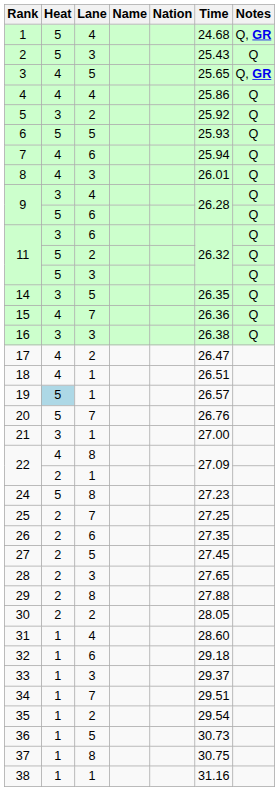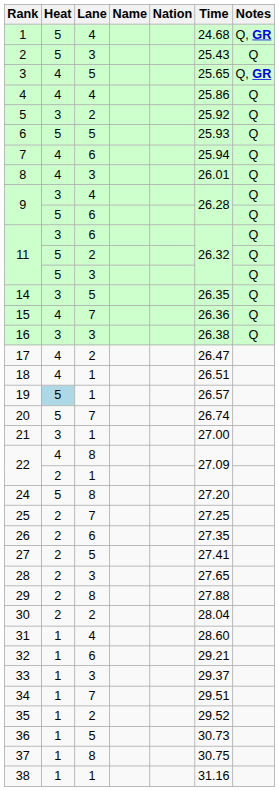 <table class="wikitable sortable" style="text-align:center">
 <tr>
 <th>Rank</th>
 <th>Heat</th>
 <th>Lane</th>
 <th>Name</th>
 <th>Nation</th>
 <th>Time</th>
 <th>Notes</th>
 </tr>
 <tr bgcolor=ccffcc>
 <td>1</td>
 <td>5</td>
 <td>4</td>
 <td align="left"></td>
 <td align="left"></td>
 <td>24.68</td>
 <td>Q, <strong><a href='#'>GR</a></strong></td>
 </tr>
 <tr bgcolor=ccffcc>
 <td>2</td>
 <td>5</td>
 <td>3</td>
 <td align="left"></td>
 <td align="left"></td>
 <td>25.43</td>
 <td>Q</td>
 </tr>
 <tr bgcolor=ccffcc>
 <td>3</td>
 <td>4</td>
 <td>5</td>
 <td align="left"></td>
 <td align="left"></td>
 <td>25.65</td>
 <td>Q, <strong><a href='#'>GR</a></strong></td>
 </tr>
 <tr bgcolor=ccffcc>
 <td>4</td>
 <td>4</td>
 <td>4</td>
 <td align="left"></td>
 <td align="left"></td>
 <td>25.86</td>
 <td>Q</td>
 </tr>
 <tr bgcolor=ccffcc>
 <td>5</td>
 <td>3</td>
 <td>2</td>
 <td align="left"></td>
 <td align="left"></td>
 <td>25.92</td>
 <td>Q</td>
 </tr>
 <tr bgcolor=ccffcc>
 <td>6</td>
 <td>5</td>
 <td>5</td>
 <td align="left"></td>
 <td align="left"></td>
 <td>25.93</td>
 <td>Q</td>
 </tr>
 <tr bgcolor=ccffcc>
 <td>7</td>
 <td>4</td>
 <td>6</td>
 <td align="left"></td>
 <td align="left"></td>
 <td>25.94</td>
 <td>Q</td>
 </tr>
 <tr bgcolor=ccffcc>
 <td>8</td>
 <td>4</td>
 <td>3</td>
 <td align="left"></td>
 <td align="left"></td>
 <td>26.01</td>
 <td>Q</td>
 </tr>
 <tr bgcolor=ccffcc>
 <td rowspan=2>9</td>
 <td>3</td>
 <td>4</td>
 <td align="left"></td>
 <td align="left"></td>
 <td rowspan=2>26.28</td>
 <td>Q</td>
 </tr>
 <tr bgcolor=ccffcc>
 <td>5</td>
 <td>6</td>
 <td align="left"></td>
 <td align="left"></td>
 <td>Q</td>
 </tr>
 <tr bgcolor=ccffcc>
 <td rowspan=3>11</td>
 <td>3</td>
 <td>6</td>
 <td align="left"></td>
 <td align="left"></td>
 <td rowspan=3>26.32</td>
 <td>Q</td>
 </tr>
 <tr bgcolor=ccffcc>
 <td>5</td>
 <td>2</td>
 <td align="left"></td>
 <td align="left"></td>
 <td>Q</td>
 </tr>
 <tr bgcolor=ccffcc>
 <td>5</td>
 <td>3</td>
 <td align="left"></td>
 <td align="left"></td>
 <td>Q</td>
 </tr>
 <tr bgcolor=ccffcc>
 <td>14</td>
 <td>3</td>
 <td>5</td>
 <td align="left"></td>
 <td align="left"></td>
 <td>26.35</td>
 <td>Q</td>
 </tr>
 <tr bgcolor=ccffcc>
 <td>15</td>
 <td>4</td>
 <td>7</td>
 <td align="left"></td>
 <td align="left"></td>
 <td>26.36</td>
 <td>Q</td>
 </tr>
 <tr bgcolor=ccffcc>
 <td>16</td>
 <td>3</td>
 <td>3</td>
 <td align="left"></td>
 <td align="left"></td>
 <td>26.38</td>
 <td>Q</td>
 </tr>
 <tr>
 <td>17</td>
 <td>4</td>
 <td>2</td>
 <td align="left"></td>
 <td align="left"></td>
 <td>26.47</td>
 <td></td>
 </tr>
 <tr>
 <td>18</td>
 <td>4</td>
 <td>1</td>
 <td align="left"></td>
 <td align="left"></td>
 <td>26.51</td>
 <td></td>
 </tr>
 <tr>
 <td>19</td>
 <td style="background: lightblue;">5</td>
 <td>1</td>
 <td align="left"></td>
 <td align="left"></td>
 <td>26.57</td>
 <td></td>
 </tr>
 <tr>
 <td>20</td>
 <td>5</td>
 <td>7</td>
 <td align="left"></td>
 <td align="left"></td>
-<td>26.76</td>
+<td>26.74</td>
 <td></td>
 </tr>
 <tr>
 <td>21</td>
 <td>3</td>
 <td>1</td>
 <td align="left"></td>
 <td align="left"></td>
 <td>27.00</td>
 <td></td>
 </tr>
 <tr>
 <td rowspan=2>22</td>
 <td>4</td>
 <td>8</td>
 <td align="left"></td>
 <td align="left"></td>
 <td rowspan=2>27.09</td>
 <td></td>
 </tr>
 <tr>
 <td>2</td>
 <td>1</td>
 <td align="left"></td>
 <td align="left"></td>
 <td></td>
 </tr>
 <tr>
 <td>24</td>
 <td>5</td>
 <td>8</td>
 <td align="left"></td>
 <td align="left"></td>
-<td>27.23</td>
+<td>27.20</td>
 <td></td>
 </tr>
 <tr>
 <td>25</td>
 <td>2</td>
 <td>7</td>
 <td align="left"></td>
 <td align="left"></td>
 <td>27.25</td>
 <td></td>
 </tr>
 <tr>
 <td>26</td>
 <td>2</td>
 <td>6</td>
 <td align="left"></td>
 <td align="left"></td>
 <td>27.35</td>
 <td></td>
 </tr>
 <tr>
 <td>27</td>
 <td>2</td>
 <td>5</td>
 <td align="left"></td>
 <td align="left"></td>
-<td>27.45</td>
+<td>27.41</td>
 <td></td>
 </tr>
 <tr>
 <td>28</td>
 <td>2</td>
 <td>3</td>
 <td align="left"></td>
 <td align="left"></td>
 <td>27.65</td>
 <td></td>
 </tr>
 <tr>
 <td>29</td>
 <td>2</td>
 <td>8</td>
 <td align="left"></td>
 <td align="left"></td>
 <td>27.88</td>
 <td></td>
 </tr>
 <tr>
 <td>30</td>
 <td>2</td>
 <td>2</td>
 <td align="left"></td>
 <td align="left"></td>
-<td>28.05</td>
+<td>28.04</td>
 <td></td>
 </tr>
 <tr>
 <td>31</td>
 <td>1</td>
 <td>4</td>
 <td align="left"></td>
 <td align="left"></td>
 <td>28.60</td>
 <td></td>
 </tr>
 <tr>
 <td>32</td>
 <td>1</td>
 <td>6</td>
 <td align="left"></td>
 <td align="left"></td>
-<td>29.18</td>
+<td>29.21</td>
 <td></td>
 </tr>
 <tr>
 <td>33</td>
 <td>1</td>
 <td>3</td>
 <td align="left"></td>
 <td align="left"></td>
 <td>29.37</td>
 <td></td>
 </tr>
 <tr>
 <td>34</td>
 <td>1</td>
 <td>7</td>
 <td align="left"></td>
 <td align="left"></td>
 <td>29.51</td>
 <td></td>
 </tr>
 <tr>
 <td>35</td>
 <td>1</td>
 <td>2</td>
 <td align="left"></td>
 <td align="left"></td>
-<td>29.54</td>
+<td>29.52</td>
 <td></td>
 </tr>
 <tr>
 <td>36</td>
 <td>1</td>
 <td>5</td>
 <td align="left"></td>
 <td align="left"></td>
 <td>30.73</td>
 <td></td>
 </tr>
 <tr>
 <td>37</td>
 <td>1</td>
 <td>8</td>
 <td align="left"></td>
 <td align="left"></td>
 <td>30.75</td>
 <td></td>
 </tr>
 <tr>
 <td>38</td>
 <td>1</td>
 <td>1</td>
 <td align="left"></td>
 <td align="left"></td>
 <td>31.16</td>
 <td></td>
 </tr>
 </table>
